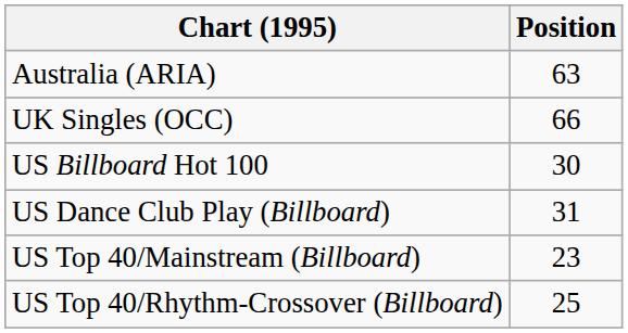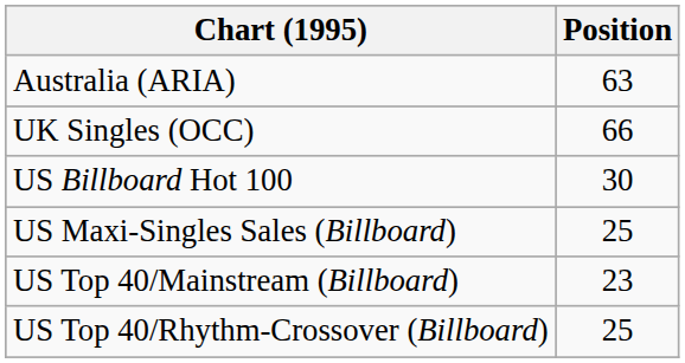 <table class="wikitable sortable">
 <tr>
 <th>Chart (1995)</th>
 <th>Position</th>
 </tr>
 <tr>
 <td>Australia (ARIA)</td>
 <td align="center">63</td>
 </tr>
 <tr>
 <td>UK Singles (OCC)</td>
 <td align="center">66</td>
 </tr>
 <tr>
 <td>US <em>Billboard</em> Hot 100</td>
 <td align="center">30</td>
 </tr>
 <tr>
-<td>US Dance Club Play (<em>Billboard</em>)</td>
-<td align="center">31</td>
+<td>US Maxi-Singles Sales (<em>Billboard</em>)</td>
+<td align="center">25</td>
 </tr>
 <tr>
 <td>US Top 40/Mainstream (<em>Billboard</em>)</td>
 <td align="center">23</td>
 </tr>
 <tr>
 <td>US Top 40/Rhythm-Crossover (<em>Billboard</em>)</td>
 <td align="center">25</td>
 </tr>
 </table>
